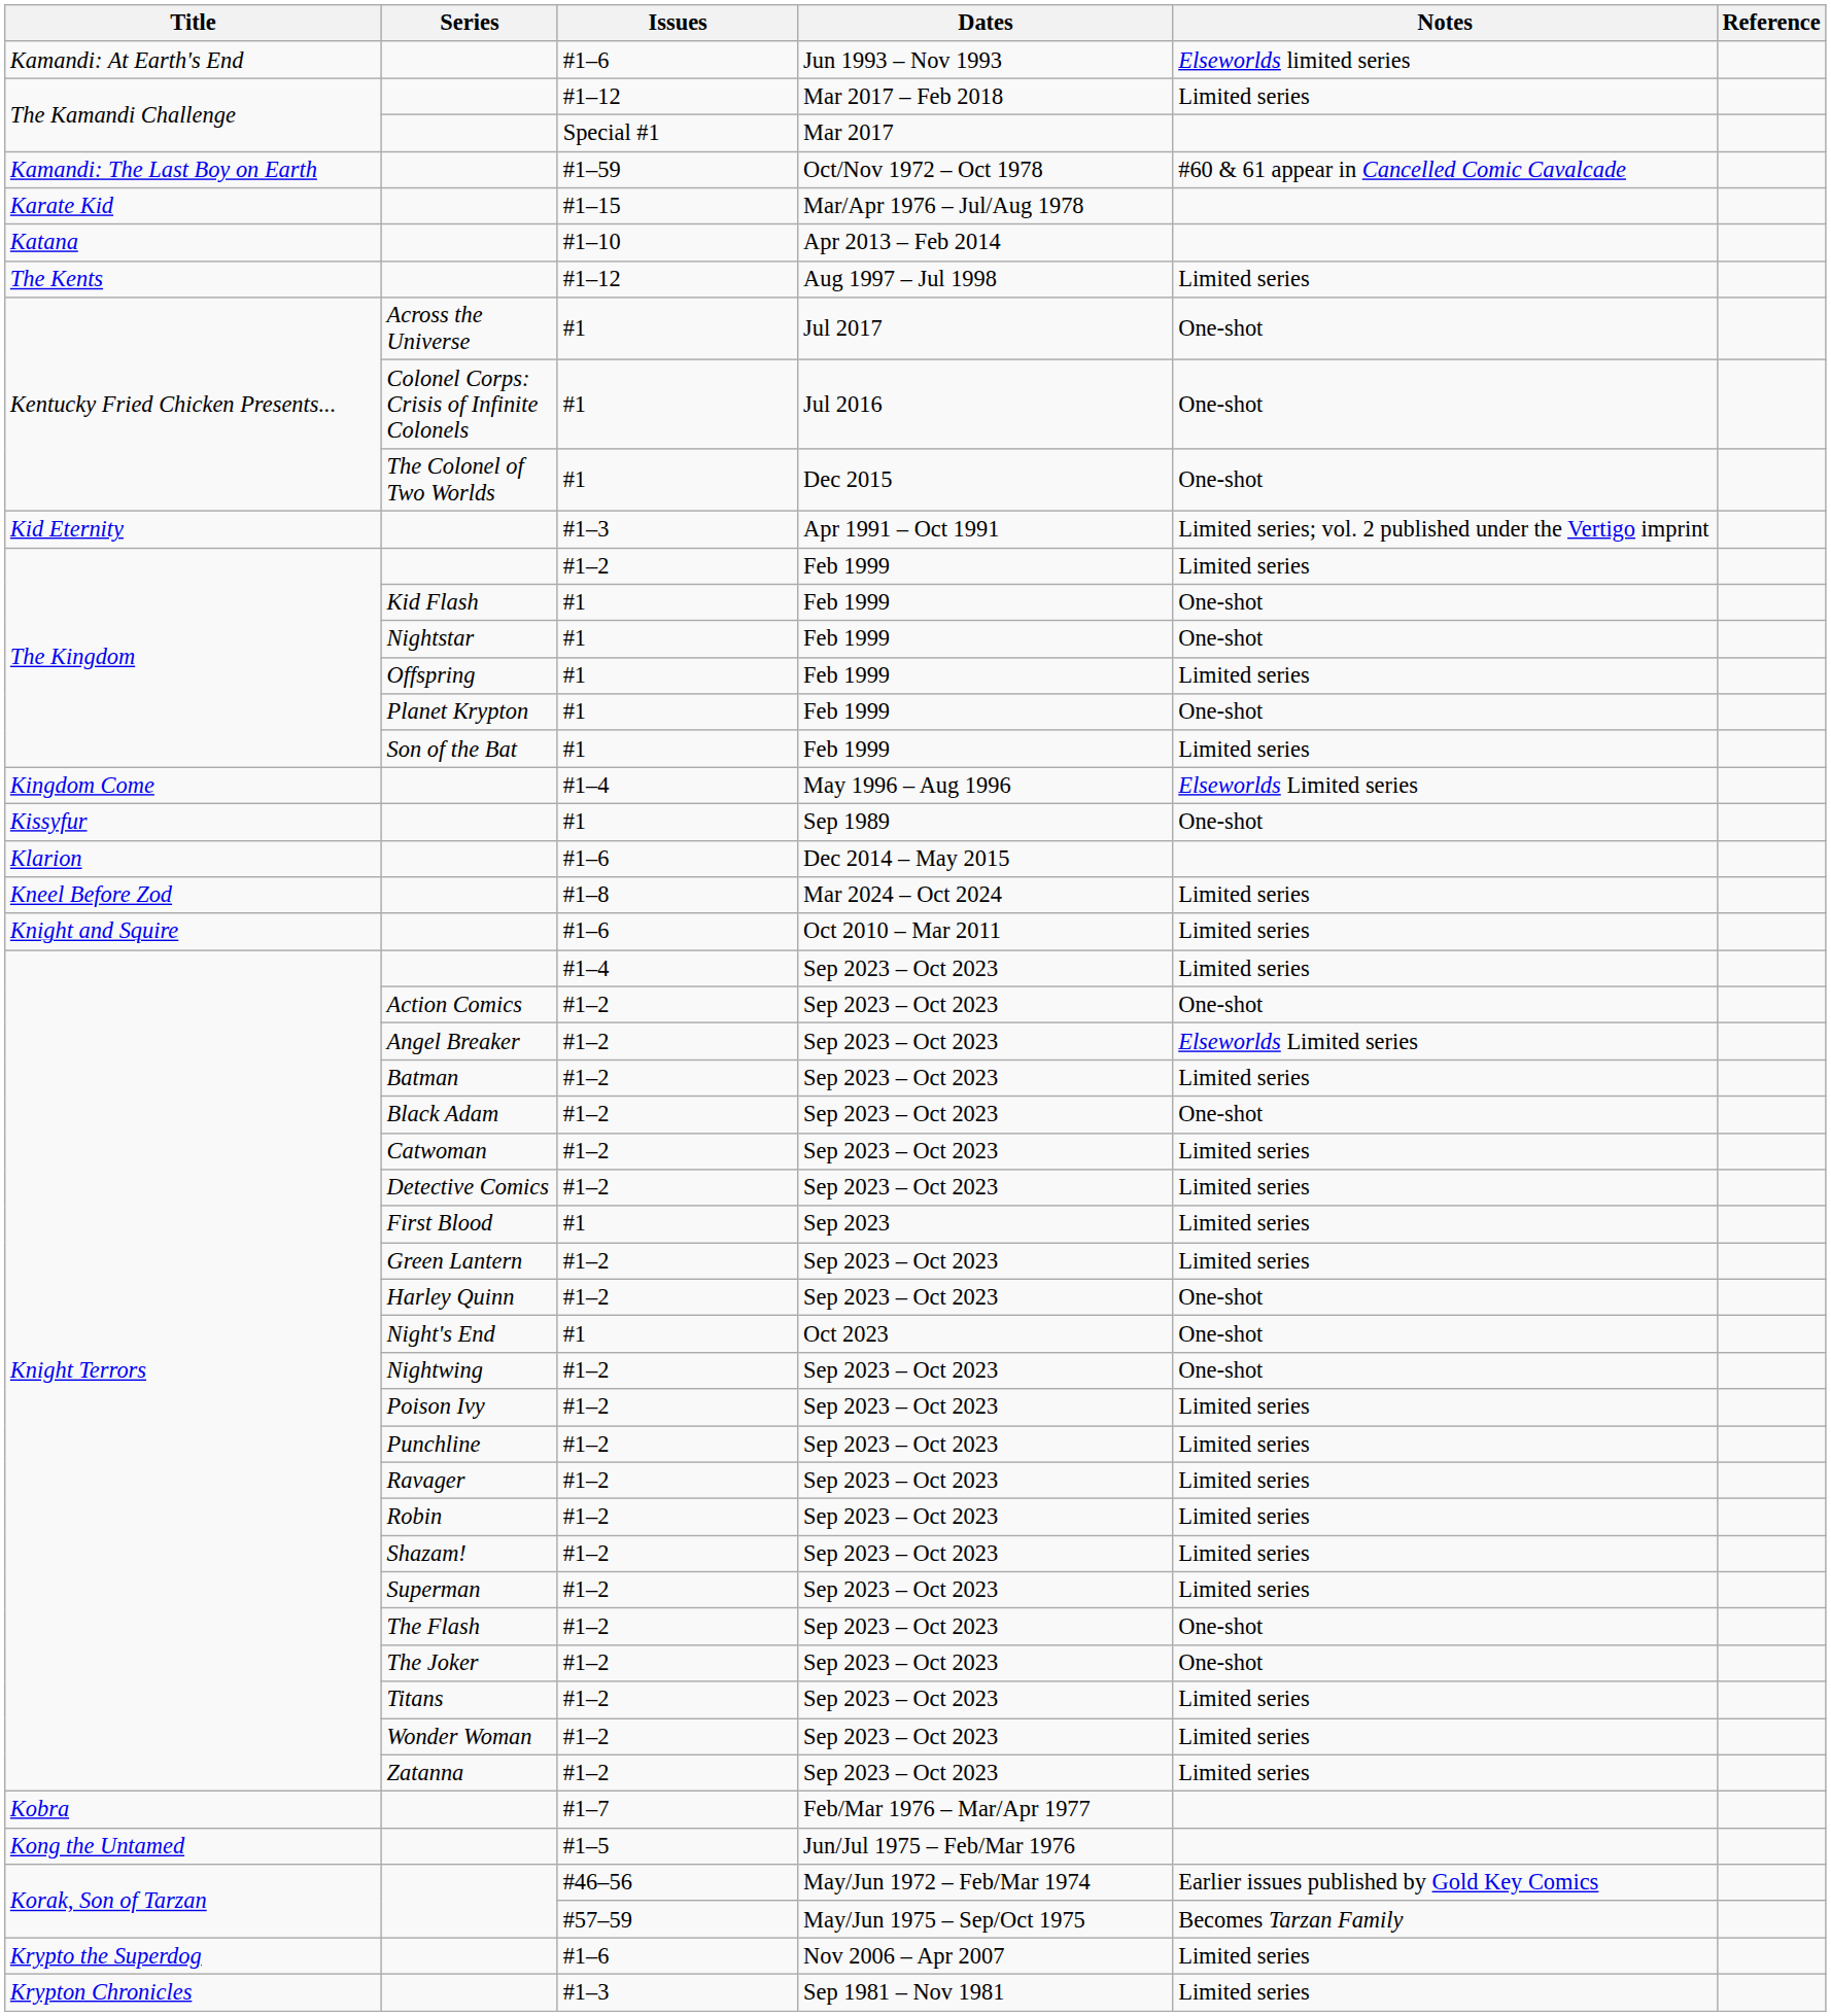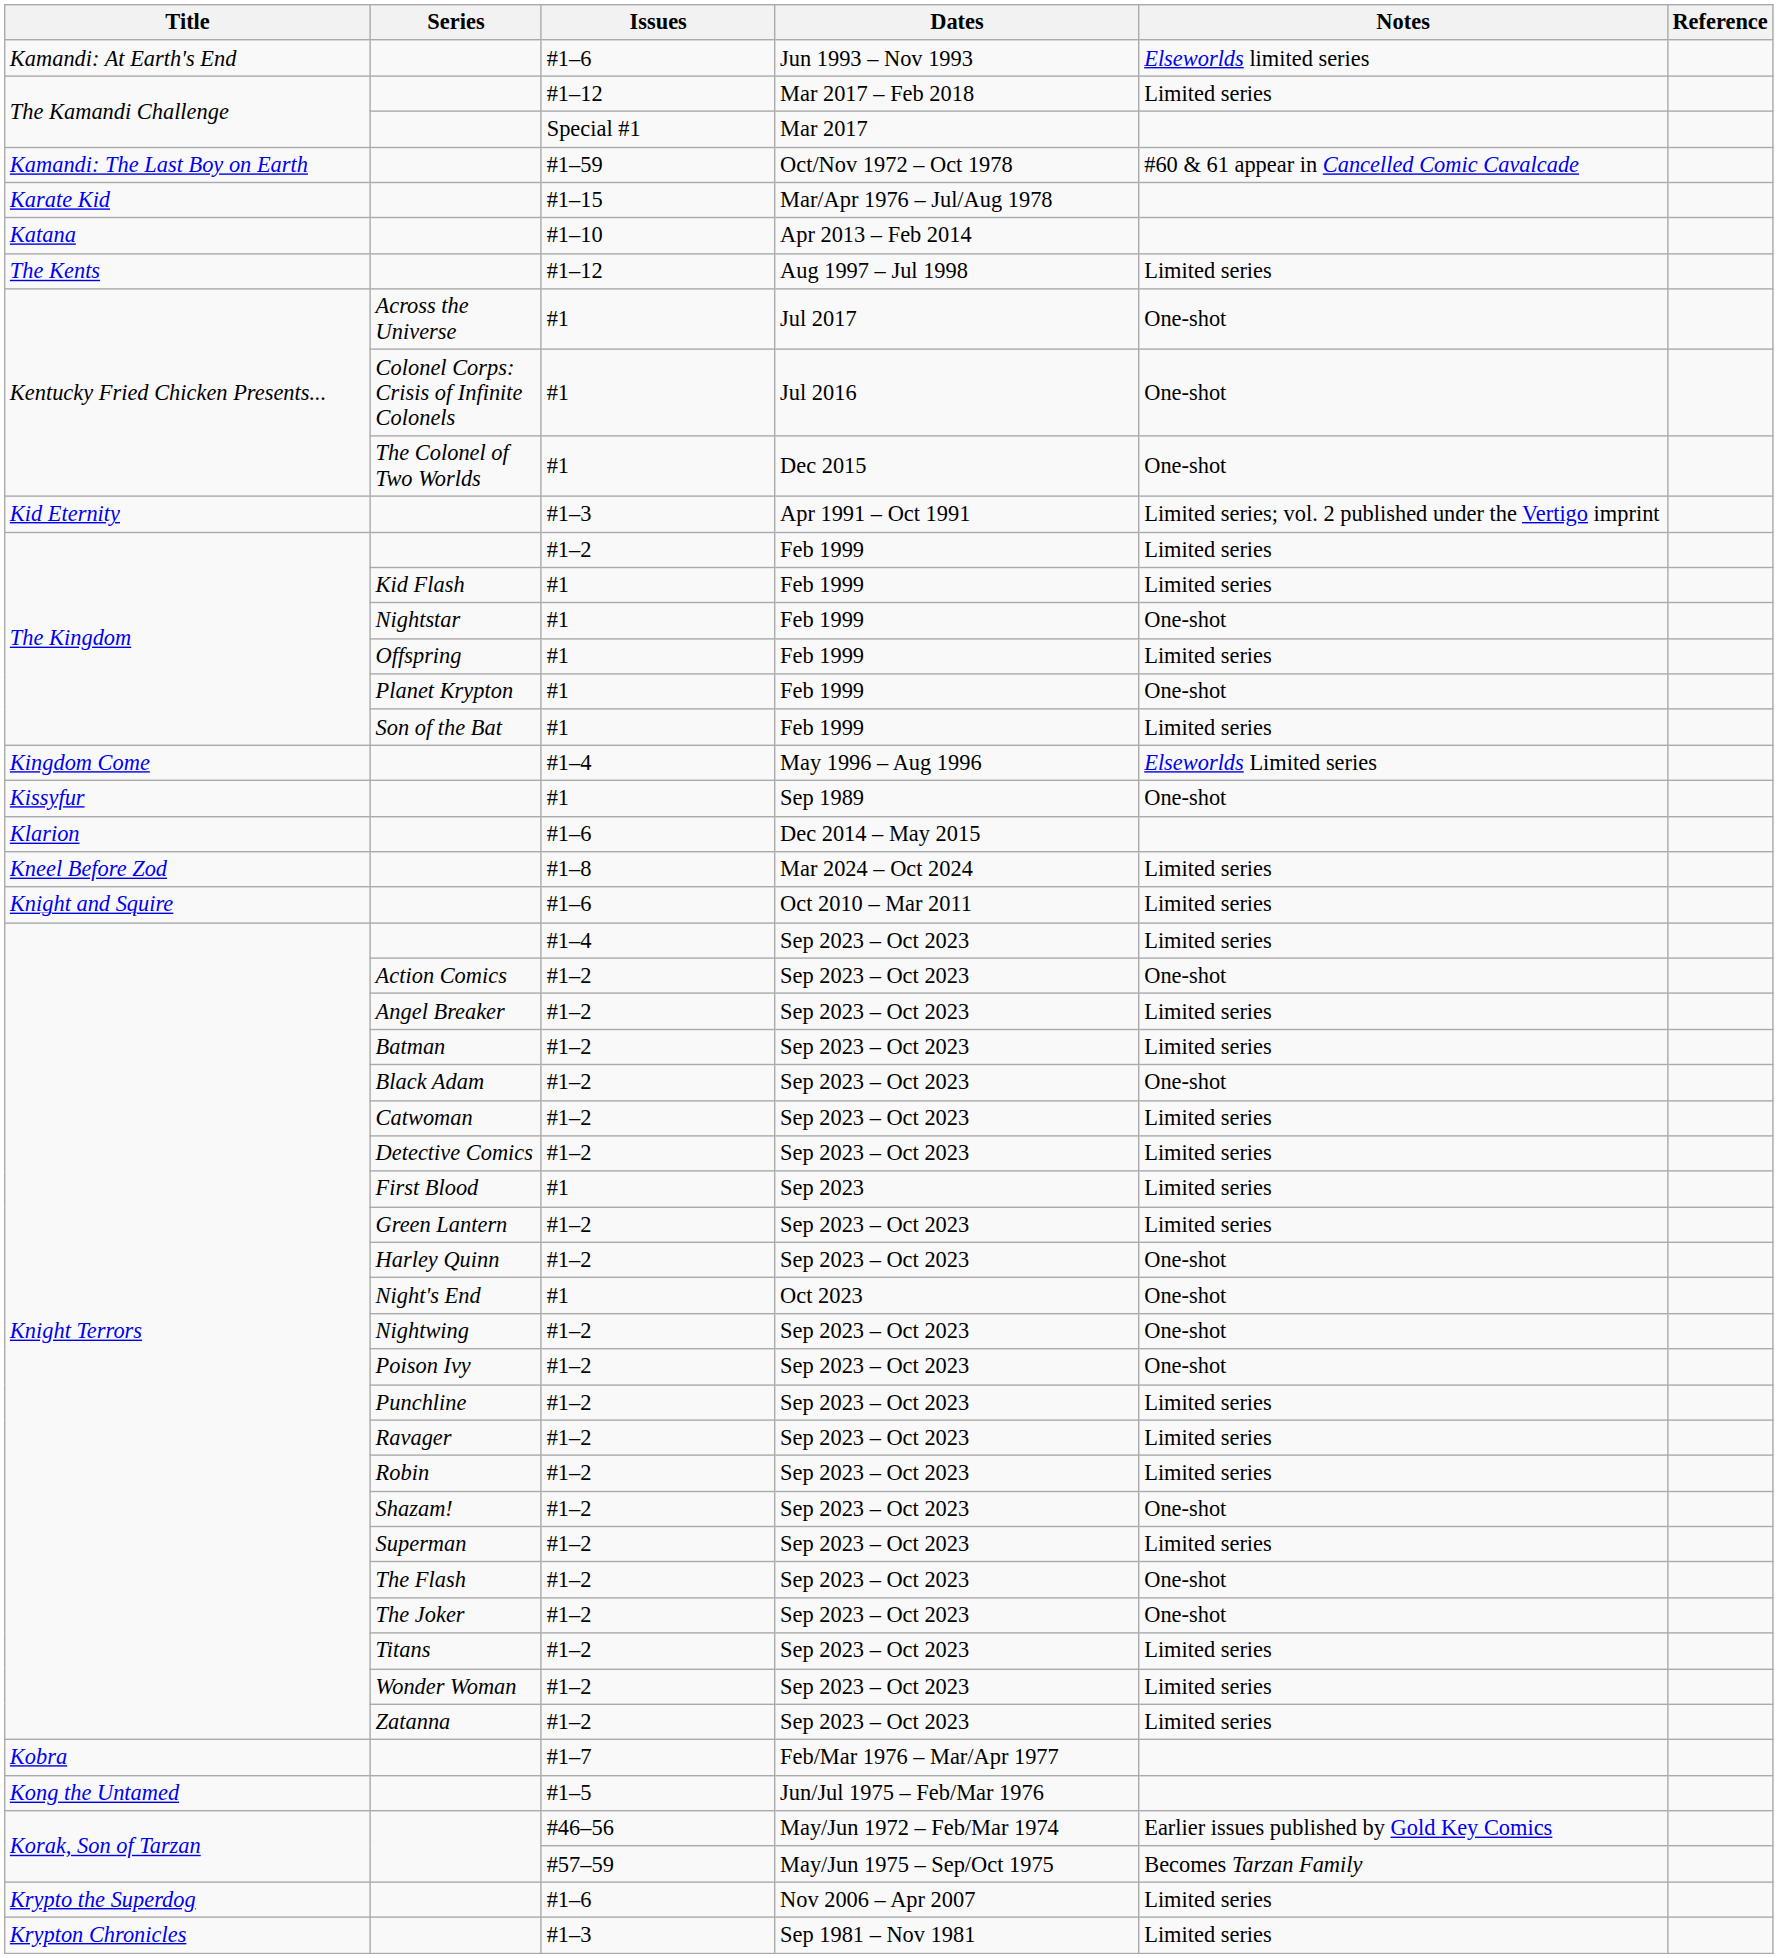 <table class="wikitable" style="width:100%;">
 <tr>
 <th width=22%>Title</th>
 <th width=10%>Series</th>
 <th width=14%>Issues</th>
 <th width=22%>Dates</th>
 <th width=32%>Notes</th>
 <th>Reference</th>
 </tr>
 <tr>
 <td><em>Kamandi: At Earth's End</em></td>
 <td></td>
 <td>#1–6</td>
 <td>Jun 1993 – Nov 1993</td>
 <td><em><a href='#'>Elseworlds</a></em> limited series</td>
 <td></td>
 </tr>
 <tr>
 <td rowspan="2"><em>The Kamandi Challenge</em></td>
 <td></td>
 <td>#1–12</td>
 <td>Mar 2017 – Feb 2018</td>
 <td>Limited series</td>
 <td></td>
 </tr>
 <tr>
 <td></td>
 <td>Special #1</td>
 <td>Mar 2017</td>
 <td></td>
 <td></td>
 </tr>
 <tr>
 <td><em><a href='#'>Kamandi: The Last Boy on Earth</a></em></td>
 <td></td>
 <td>#1–59</td>
 <td>Oct/Nov 1972 – Oct 1978</td>
 <td>#60 & 61 appear in <em><a href='#'>Cancelled Comic Cavalcade</a></em></td>
 <td></td>
 </tr>
 <tr>
 <td><em><a href='#'>Karate Kid</a></em></td>
 <td></td>
 <td>#1–15</td>
 <td>Mar/Apr 1976 – Jul/Aug 1978</td>
 <td></td>
 <td></td>
 </tr>
 <tr>
 <td><em><a href='#'>Katana</a></em></td>
 <td></td>
 <td>#1–10</td>
 <td>Apr 2013 – Feb 2014</td>
 <td></td>
 <td></td>
 </tr>
 <tr>
 <td><em><a href='#'>The Kents</a></em></td>
 <td></td>
 <td>#1–12</td>
 <td>Aug 1997 – Jul 1998</td>
 <td>Limited series</td>
 <td></td>
 </tr>
 <tr>
 <td rowspan="3"><em>Kentucky Fried Chicken Presents...</em></td>
 <td><em>Across the Universe</em></td>
 <td>#1</td>
 <td>Jul 2017</td>
 <td>One-shot</td>
 <td></td>
 </tr>
 <tr>
 <td><em>Colonel Corps: Crisis of Infinite Colonels</em></td>
 <td>#1</td>
 <td>Jul 2016</td>
 <td>One-shot</td>
 <td></td>
 </tr>
 <tr>
 <td><em>The Colonel of Two Worlds</em></td>
 <td>#1</td>
 <td>Dec 2015</td>
 <td>One-shot</td>
 <td></td>
 </tr>
 <tr>
 <td><em><a href='#'>Kid Eternity</a></em></td>
 <td></td>
 <td>#1–3</td>
 <td>Apr 1991 – Oct 1991</td>
 <td>Limited series; vol. 2 published under the <a href='#'>Vertigo</a> imprint</td>
 <td></td>
 </tr>
 <tr>
 <td rowspan="6"><em><a href='#'>The Kingdom</a></em></td>
 <td></td>
 <td>#1–2</td>
 <td>Feb 1999</td>
 <td>Limited series</td>
 <td></td>
 </tr>
 <tr>
 <td><em>Kid Flash</em></td>
 <td>#1</td>
 <td>Feb 1999</td>
-<td>One-shot</td>
+<td>Limited series</td>
 <td></td>
 </tr>
 <tr>
 <td><em>Nightstar</em></td>
 <td>#1</td>
 <td>Feb 1999</td>
 <td>One-shot</td>
 <td></td>
 </tr>
 <tr>
 <td><em>Offspring</em></td>
 <td>#1</td>
 <td>Feb 1999</td>
 <td>Limited series</td>
 <td></td>
 </tr>
 <tr>
 <td><em>Planet Krypton</em></td>
 <td>#1</td>
 <td>Feb 1999</td>
 <td>One-shot</td>
 <td></td>
 </tr>
 <tr>
 <td><em>Son of the Bat</em></td>
 <td>#1</td>
 <td>Feb 1999</td>
 <td>Limited series</td>
 <td></td>
 </tr>
 <tr>
 <td><em><a href='#'>Kingdom Come</a></em></td>
 <td></td>
 <td>#1–4</td>
 <td>May 1996 – Aug 1996</td>
 <td><em><a href='#'>Elseworlds</a></em> Limited series</td>
 <td></td>
 </tr>
 <tr>
 <td><em><a href='#'>Kissyfur</a></em></td>
 <td></td>
 <td>#1</td>
 <td>Sep 1989</td>
 <td>One-shot</td>
 <td></td>
 </tr>
 <tr>
 <td><em><a href='#'>Klarion</a></em></td>
 <td></td>
 <td>#1–6</td>
 <td>Dec 2014 – May 2015</td>
 <td></td>
 <td></td>
 </tr>
 <tr>
 <td><em><a href='#'>Kneel Before Zod</a></em></td>
 <td></td>
 <td>#1–8</td>
 <td>Mar 2024 – Oct 2024</td>
 <td>Limited series</td>
 <td></td>
 </tr>
 <tr>
 <td><em><a href='#'>Knight and Squire</a></em></td>
 <td></td>
 <td>#1–6</td>
 <td>Oct 2010 – Mar 2011</td>
 <td>Limited series</td>
 <td></td>
 </tr>
 <tr>
 <td rowspan="23"><em><a href='#'>Knight Terrors</a></em></td>
 <td></td>
 <td>#1–4</td>
 <td>Sep 2023 – Oct 2023</td>
 <td>Limited series</td>
 <td></td>
 </tr>
 <tr>
 <td><em>Action Comics</em></td>
 <td>#1–2</td>
 <td>Sep 2023 – Oct 2023</td>
 <td>One-shot</td>
 <td></td>
 </tr>
 <tr>
 <td><em>Angel Breaker</em></td>
 <td>#1–2</td>
 <td>Sep 2023 – Oct 2023</td>
-<td><em><a href='#'>Elseworlds</a></em> Limited series</td>
+<td>Limited series</td>
 <td></td>
 </tr>
 <tr>
 <td><em>Batman</em></td>
 <td>#1–2</td>
 <td>Sep 2023 – Oct 2023</td>
 <td>Limited series</td>
 <td></td>
 </tr>
 <tr>
 <td><em>Black Adam</em></td>
 <td>#1–2</td>
 <td>Sep 2023 – Oct 2023</td>
 <td>One-shot</td>
 <td></td>
 </tr>
 <tr>
 <td><em>Catwoman</em></td>
 <td>#1–2</td>
 <td>Sep 2023 – Oct 2023</td>
 <td>Limited series</td>
 <td></td>
 </tr>
 <tr>
 <td><em>Detective Comics</em></td>
 <td>#1–2</td>
 <td>Sep 2023 – Oct 2023</td>
 <td>Limited series</td>
 <td></td>
 </tr>
 <tr>
 <td><em>First Blood</em></td>
 <td>#1</td>
 <td>Sep 2023</td>
 <td>Limited series</td>
 <td></td>
 </tr>
 <tr>
 <td><em>Green Lantern</em></td>
 <td>#1–2</td>
 <td>Sep 2023 – Oct 2023</td>
 <td>Limited series</td>
 <td></td>
 </tr>
 <tr>
 <td><em>Harley Quinn</em></td>
 <td>#1–2</td>
 <td>Sep 2023 – Oct 2023</td>
 <td>One-shot</td>
 <td></td>
 </tr>
 <tr>
 <td><em>Night's End</em></td>
 <td>#1</td>
 <td>Oct 2023</td>
 <td>One-shot</td>
 <td></td>
 </tr>
 <tr>
 <td><em>Nightwing</em></td>
 <td>#1–2</td>
 <td>Sep 2023 – Oct 2023</td>
 <td>One-shot</td>
 <td></td>
 </tr>
 <tr>
 <td><em>Poison Ivy</em></td>
 <td>#1–2</td>
 <td>Sep 2023 – Oct 2023</td>
-<td>Limited series</td>
+<td>One-shot</td>
 <td></td>
 </tr>
 <tr>
 <td><em>Punchline</em></td>
 <td>#1–2</td>
 <td>Sep 2023 – Oct 2023</td>
 <td>Limited series</td>
 <td></td>
 </tr>
 <tr>
 <td><em>Ravager</em></td>
 <td>#1–2</td>
 <td>Sep 2023 – Oct 2023</td>
 <td>Limited series</td>
 <td></td>
 </tr>
 <tr>
 <td><em>Robin</em></td>
 <td>#1–2</td>
 <td>Sep 2023 – Oct 2023</td>
 <td>Limited series</td>
 <td></td>
 </tr>
 <tr>
 <td><em>Shazam!</em></td>
 <td>#1–2</td>
 <td>Sep 2023 – Oct 2023</td>
-<td>Limited series</td>
+<td>One-shot</td>
 <td></td>
 </tr>
 <tr>
 <td><em>Superman</em></td>
 <td>#1–2</td>
 <td>Sep 2023 – Oct 2023</td>
 <td>Limited series</td>
 <td></td>
 </tr>
 <tr>
 <td><em>The Flash</em></td>
 <td>#1–2</td>
 <td>Sep 2023 – Oct 2023</td>
 <td>One-shot</td>
 <td></td>
 </tr>
 <tr>
 <td><em>The Joker</em></td>
 <td>#1–2</td>
 <td>Sep 2023 – Oct 2023</td>
 <td>One-shot</td>
 <td></td>
 </tr>
 <tr>
 <td><em>Titans</em></td>
 <td>#1–2</td>
 <td>Sep 2023 – Oct 2023</td>
 <td>Limited series</td>
 <td></td>
 </tr>
 <tr>
 <td><em>Wonder Woman</em></td>
 <td>#1–2</td>
 <td>Sep 2023 – Oct 2023</td>
 <td>Limited series</td>
 <td></td>
 </tr>
 <tr>
 <td><em>Zatanna</em></td>
 <td>#1–2</td>
 <td>Sep 2023 – Oct 2023</td>
 <td>Limited series</td>
 <td></td>
 </tr>
 <tr>
 <td><em><a href='#'>Kobra</a></em></td>
 <td></td>
 <td>#1–7</td>
 <td>Feb/Mar 1976 – Mar/Apr 1977</td>
 <td></td>
 <td></td>
 </tr>
 <tr>
 <td><em><a href='#'>Kong the Untamed</a></em></td>
 <td></td>
 <td>#1–5</td>
 <td>Jun/Jul 1975 – Feb/Mar 1976</td>
 <td></td>
 <td></td>
 </tr>
 <tr>
 <td rowspan="2"><em><a href='#'>Korak, Son of Tarzan</a></em></td>
 <td rowspan="2"></td>
 <td>#46–56</td>
 <td>May/Jun 1972 – Feb/Mar 1974</td>
 <td>Earlier issues published by <a href='#'>Gold Key Comics</a></td>
 <td></td>
 </tr>
 <tr>
 <td>#57–59</td>
 <td>May/Jun 1975 – Sep/Oct 1975</td>
 <td>Becomes <em>Tarzan Family</em></td>
 <td></td>
 </tr>
 <tr>
 <td><em><a href='#'>Krypto the Superdog</a></em></td>
 <td></td>
 <td>#1–6</td>
 <td>Nov 2006 – Apr 2007</td>
 <td>Limited series</td>
 <td></td>
 </tr>
 <tr>
 <td><em><a href='#'>Krypton Chronicles</a></em></td>
 <td></td>
 <td>#1–3</td>
 <td>Sep 1981 – Nov 1981</td>
 <td>Limited series</td>
 <td></td>
 </tr>
 </table>
